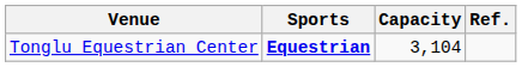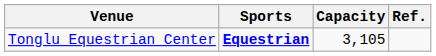 <table class="wikitable sortable">
 <tr>
 <th>Venue</th>
 <th>Sports</th>
 <th>Capacity</th>
 <th>Ref.</th>
 </tr>
 <tr>
 <td><a href='#'>Tonglu Equestrian Center</a></td>
 <td><strong><a href='#'>Equestrian</a></strong></td>
-<td align=right>3,104</td>
+<td align=right>3,105</td>
 <td></td>
 </tr>
 </table>
